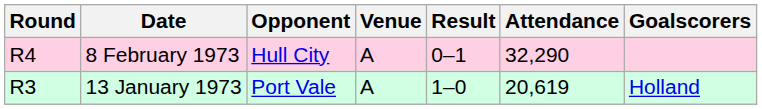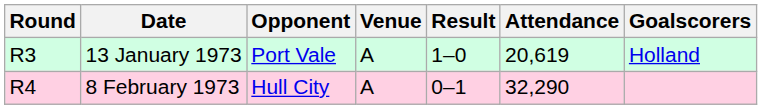 <table class="wikitable">
 <tr>
 <th>Round</th>
 <th>Date</th>
 <th>Opponent</th>
 <th>Venue</th>
 <th>Result</th>
 <th>Attendance</th>
 <th>Goalscorers</th>
 </tr>
+<tr style="background-color: #d0ffe3;">
+<td>R3</td>
+<td>13 January 1973</td>
+<td><a href='#'>Port Vale</a></td>
+<td>A</td>
+<td>1–0</td>
+<td>20,619</td>
+<td><a href='#'>Holland</a></td>
+</tr>
 <tr style="background-color: #ffd0e3;">
 <td>R4</td>
 <td>8 February 1973</td>
 <td><a href='#'>Hull City</a></td>
 <td>A</td>
 <td>0–1</td>
 <td>32,290</td>
 <td></td>
 </tr>
-<tr style="background-color: #d0ffe3;">
-<td>R3</td>
-<td>13 January 1973</td>
-<td><a href='#'>Port Vale</a></td>
-<td>A</td>
-<td>1–0</td>
-<td>20,619</td>
-<td><a href='#'>Holland</a></td>
-</tr>
 </table>
